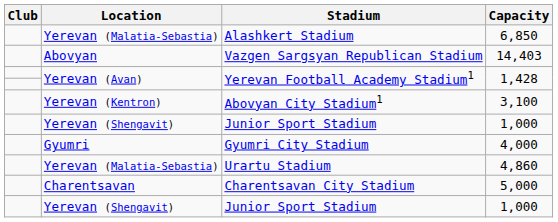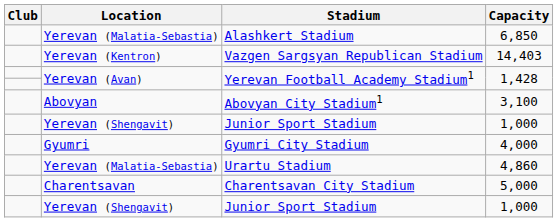 <table class="wikitable sortable">
 <tr>
 <th>Club</th>
 <th>Location</th>
 <th>Stadium</th>
 <th>Capacity</th>
 </tr>
 <tr>
 <td></td>
 <td><a href='#'>Yerevan</a> <small>(<a href='#'>Malatia-Sebastia</a>)</small></td>
 <td><a href='#'>Alashkert Stadium</a></td>
 <td style="text-align:center;">6,850</td>
 </tr>
 <tr>
 <td></td>
-<td><a href='#'>Abovyan</a></td>
+<td><a href='#'>Yerevan</a> <small>(<a href='#'>Kentron</a>)</small></td>
 <td><a href='#'>Vazgen Sargsyan Republican Stadium</a></td>
 <td style="text-align:center;">14,403</td>
 </tr>
 <tr>
 <td></td>
 <td rowspan=2><a href='#'>Yerevan</a> <small>(<a href='#'>Avan</a>)</small></td>
 <td rowspan=2><a href='#'>Yerevan Football Academy Stadium</a><sup>1</sup></td>
 <td style="text-align:center;" rowspan=2>1,428</td>
 </tr>
 <tr>
 <td></td>
 </tr>
 <tr>
 <td></td>
-<td><a href='#'>Yerevan</a> <small>(<a href='#'>Kentron</a>)</small></td>
+<td><a href='#'>Abovyan</a></td>
 <td><a href='#'>Abovyan City Stadium</a><sup>1</sup></td>
 <td style="text-align:center;">3,100</td>
 </tr>
 <tr>
 <td></td>
 <td><a href='#'>Yerevan</a> <small>(<a href='#'>Shengavit</a>)</small></td>
 <td><a href='#'>Junior Sport Stadium</a></td>
 <td style="text-align:center;">1,000</td>
 </tr>
 <tr>
 <td></td>
 <td><a href='#'>Gyumri</a></td>
 <td><a href='#'>Gyumri City Stadium</a></td>
 <td style="text-align:center;">4,000</td>
 </tr>
 <tr>
 <td></td>
 <td><a href='#'>Yerevan</a> <small>(<a href='#'>Malatia-Sebastia</a>)</small></td>
 <td><a href='#'>Urartu Stadium</a></td>
 <td style="text-align:center;">4,860</td>
 </tr>
 <tr>
 <td></td>
 <td><a href='#'>Charentsavan</a></td>
 <td><a href='#'>Charentsavan City Stadium</a></td>
 <td style="text-align:center;">5,000</td>
 </tr>
 <tr>
 <td></td>
 <td><a href='#'>Yerevan</a> <small>(<a href='#'>Shengavit</a>)</small></td>
 <td><a href='#'>Junior Sport Stadium</a></td>
 <td style="text-align:center;">1,000</td>
 </tr>
 </table>
